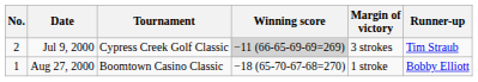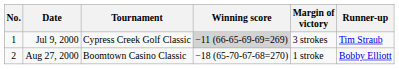 <table class="wikitable" style="font-size:95%;">
 <tr>
 <th>No.</th>
 <th>Date</th>
 <th>Tournament</th>
 <th>Winning score</th>
 <th>Margin of<br>victory</th>
 <th>Runner-up</th>
 </tr>
 <tr>
-<td align=center>2</td>
+<td align=center>1</td>
 <td align=right>Jul 9, 2000</td>
 <td>Cypress Creek Golf Classic</td>
 <td style="background: lightgrey;">−11 (66-65-69-69=269)</td>
 <td>3 strokes</td>
 <td> <a href='#'>Tim Straub</a></td>
 </tr>
 <tr>
-<td align=center>1</td>
+<td align=center>2</td>
 <td align=right>Aug 27, 2000</td>
 <td>Boomtown Casino Classic</td>
 <td>−18 (65-70-67-68=270)</td>
 <td>1 stroke</td>
 <td> <a href='#'>Bobby Elliott</a></td>
 </tr>
 </table>
